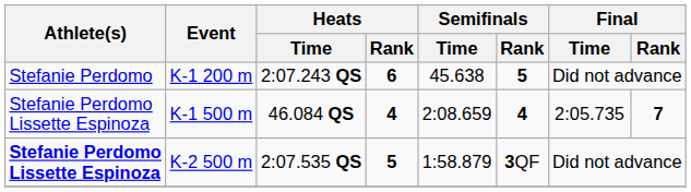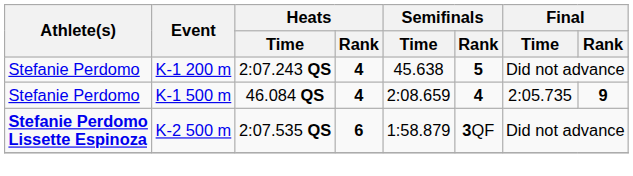 <table class="wikitable" border="1" style="font-size:90%">
 <tr>
 <th rowspan=2>Athlete(s)</th>
 <th rowspan=2>Event</th>
 <th colspan=2>Heats</th>
 <th colspan=2>Semifinals</th>
 <th colspan=2>Final</th>
 </tr>
 <tr>
 <th>Time</th>
 <th>Rank</th>
 <th>Time</th>
 <th>Rank</th>
 <th>Time</th>
 <th>Rank</th>
 </tr>
 <tr>
 <td><a href='#'>Stefanie Perdomo</a></td>
 <td><a href='#'>K-1 200 m</a></td>
 <td align=center>2:07.243 <strong>QS</strong></td>
-<td align=center><strong>6</strong></td>
+<td align=center><strong>4</strong></td>
 <td align=center>45.638</td>
 <td align=center><strong>5</strong></td>
 <td align=center colspan="7">Did not advance</td>
 </tr>
 <tr>
-<td><a href='#'>Stefanie Perdomo</a><br><a href='#'>Lissette Espinoza</a></td>
+<td><a href='#'>Stefanie Perdomo</a></td>
 <td><a href='#'>K-1 500 m</a></td>
 <td align=center>46.084 <strong>QS</strong></td>
 <td align=center><strong>4</strong></td>
 <td align=center>2:08.659</td>
 <td align=center><strong>4</strong></td>
 <td align=center>2:05.735</td>
-<td align=center><strong>7</strong></td>
+<td align=center><strong>9</strong></td>
 </tr>
 <tr>
 <td><strong><a href='#'>Stefanie Perdomo</a><br><a href='#'>Lissette Espinoza</a></strong></td>
 <td><a href='#'>K-2 500 m</a></td>
 <td align=center>2:07.535 <strong>QS</strong></td>
-<td align=center><strong>5</strong></td>
+<td align=center><strong>6</strong></td>
 <td align=center>1:58.879</td>
 <td align=center><strong>3</strong>QF</td>
 <td align=center colspan="7">Did not advance</td>
 </tr>
 <tr>
 </tr>
 </table>
